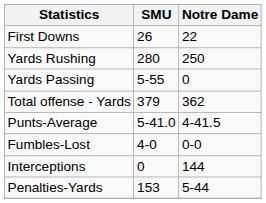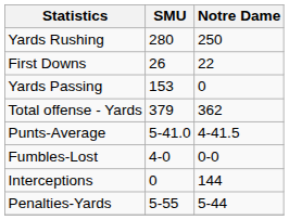 <table class="wikitable">
 <tr>
 <th>Statistics</th>
 <th>SMU</th>
 <th>Notre Dame</th>
 </tr>
 <tr>
+<td>Yards Rushing</td>
+<td>280</td>
+<td>250</td>
+</tr>
+<tr>
 <td>First Downs</td>
 <td>26</td>
 <td>22</td>
 </tr>
 <tr>
-<td>Yards Rushing</td>
-<td>280</td>
-<td>250</td>
-</tr>
-<tr>
 <td>Yards Passing</td>
-<td>5-55</td>
+<td>153</td>
 <td>0</td>
 </tr>
 <tr>
 <td>Total offense - Yards</td>
 <td>379</td>
 <td>362</td>
 </tr>
 <tr>
 <td>Punts-Average</td>
 <td>5-41.0</td>
 <td>4-41.5</td>
 </tr>
 <tr>
 <td>Fumbles-Lost</td>
 <td>4-0</td>
 <td>0-0</td>
 </tr>
 <tr>
 <td>Interceptions</td>
 <td>0</td>
 <td>144</td>
 </tr>
 <tr>
 <td>Penalties-Yards</td>
-<td>153</td>
+<td>5-55</td>
 <td>5-44</td>
 </tr>
 <tr>
 </tr>
 </table>
